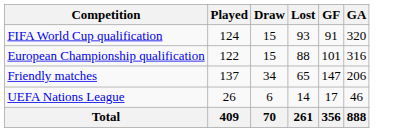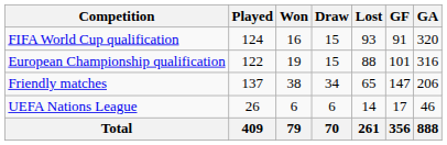 <table class="wikitable" align="center" style="text-align:center">
 <tr>
 <th>Competition</th>
 <th>Played</th>
+<th>Won</th>
 <th>Draw</th>
 <th>Lost</th>
 <th>GF</th>
 <th>GA</th>
 </tr>
 <tr>
 <td align="left"><a href='#'>FIFA World Cup qualification</a></td>
 <td>124</td>
+<td>16</td>
 <td>15</td>
 <td>93</td>
 <td>91</td>
 <td>320</td>
 </tr>
 <tr>
 <td align="left"><a href='#'>European Championship qualification</a></td>
 <td>122</td>
+<td>19</td>
 <td>15</td>
 <td>88</td>
 <td>101</td>
 <td>316</td>
 </tr>
 <tr>
 <td align="left"><a href='#'>Friendly matches</a></td>
 <td>137</td>
+<td>38</td>
 <td>34</td>
 <td>65</td>
 <td>147</td>
 <td>206</td>
 </tr>
 <tr>
 <td align="left"><a href='#'>UEFA Nations League</a></td>
 <td>26</td>
 <td>6</td>
+<td>6</td>
 <td>14</td>
 <td>17</td>
 <td>46</td>
 </tr>
 <tr>
 <th>Total</th>
 <th>409</th>
+<th>79</th>
 <th>70</th>
 <th>261</th>
 <th>356</th>
 <th>888</th>
 </tr>
 </table>
